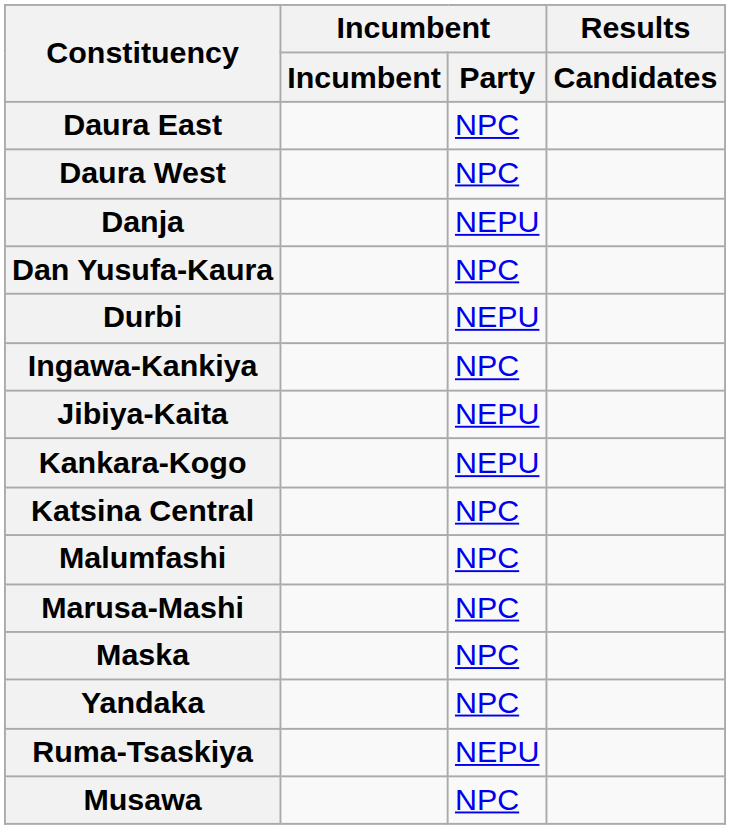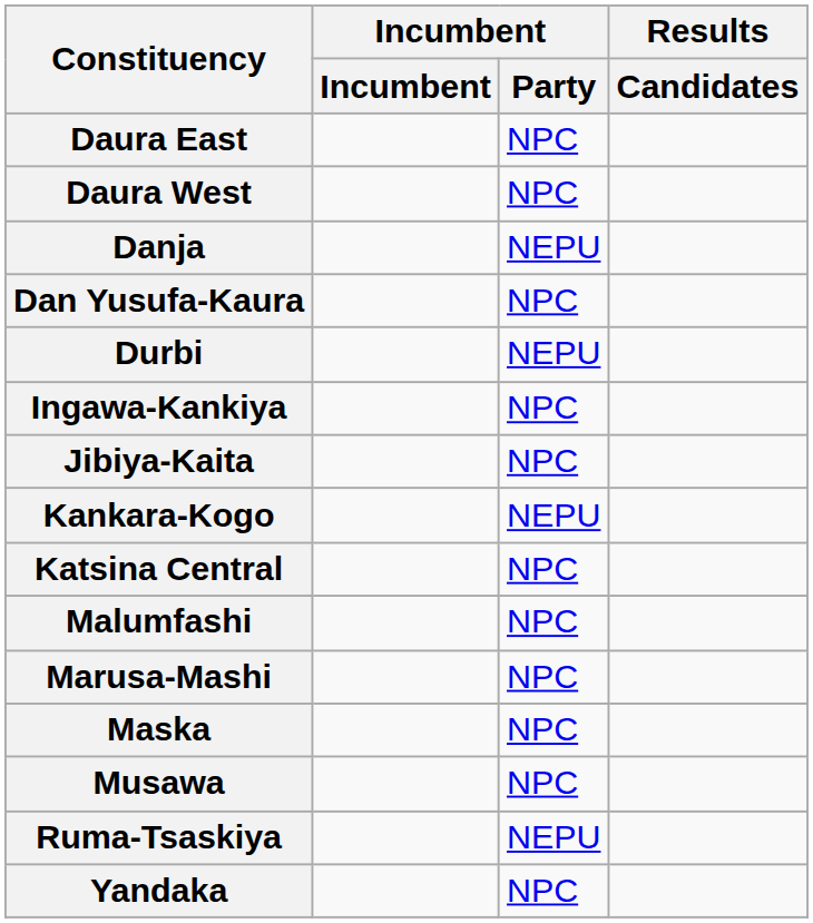 <table class="wikitable sortable">
 <tr>
 <th rowspan="2">Constituency</th>
 <th colspan="2">Incumbent</th>
 <th>Results</th>
 </tr>
 <tr valign="bottom">
 <th>Incumbent</th>
 <th>Party</th>
 <th>Candidates</th>
 </tr>
 <tr>
 <th>Daura East</th>
 <td></td>
 <td><a href='#'>NPC</a></td>
 <td nowrap=""></td>
 </tr>
 <tr>
 <th>Daura West</th>
 <td></td>
 <td><a href='#'>NPC</a></td>
 <td nowrap=""></td>
 </tr>
 <tr>
 <th>Danja</th>
 <td></td>
 <td><a href='#'>NEPU</a></td>
 <td nowrap=""></td>
 </tr>
 <tr>
 <th>Dan Yusufa-Kaura</th>
 <td></td>
 <td><a href='#'>NPC</a></td>
 <td nowrap=""></td>
 </tr>
 <tr>
 <th>Durbi</th>
 <td></td>
 <td><a href='#'>NEPU</a></td>
 <td nowrap=""></td>
 </tr>
 <tr>
 <th>Ingawa-Kankiya</th>
 <td></td>
 <td><a href='#'>NPC</a></td>
 <td nowrap=""></td>
 </tr>
 <tr>
 <th>Jibiya-Kaita</th>
 <td></td>
-<td><a href='#'>NEPU</a></td>
+<td><a href='#'>NPC</a></td>
 <td nowrap=""></td>
 </tr>
 <tr>
 <th>Kankara-Kogo</th>
 <td></td>
 <td><a href='#'>NEPU</a></td>
 <td nowrap=""></td>
 </tr>
 <tr>
 <th>Katsina Central</th>
 <td></td>
 <td><a href='#'>NPC</a></td>
 <td nowrap=""></td>
 </tr>
 <tr>
 <th>Malumfashi</th>
 <td></td>
 <td><a href='#'>NPC</a></td>
 <td nowrap=""></td>
 </tr>
 <tr>
 <th>Marusa-Mashi</th>
 <td></td>
 <td><a href='#'>NPC</a></td>
 <td nowrap=""></td>
 </tr>
 <tr>
 <th>Maska</th>
 <td></td>
 <td><a href='#'>NPC</a></td>
 <td nowrap=""></td>
 </tr>
 <tr>
-<th>Yandaka</th>
+<th>Musawa</th>
 <td></td>
 <td><a href='#'>NPC</a></td>
 <td nowrap=""></td>
 </tr>
 <tr>
 <th>Ruma-Tsaskiya</th>
 <td></td>
 <td><a href='#'>NEPU</a></td>
 <td nowrap=""></td>
 </tr>
 <tr>
-<th>Musawa</th>
+<th>Yandaka</th>
 <td></td>
 <td><a href='#'>NPC</a></td>
 <td nowrap=""></td>
 </tr>
 </table>
